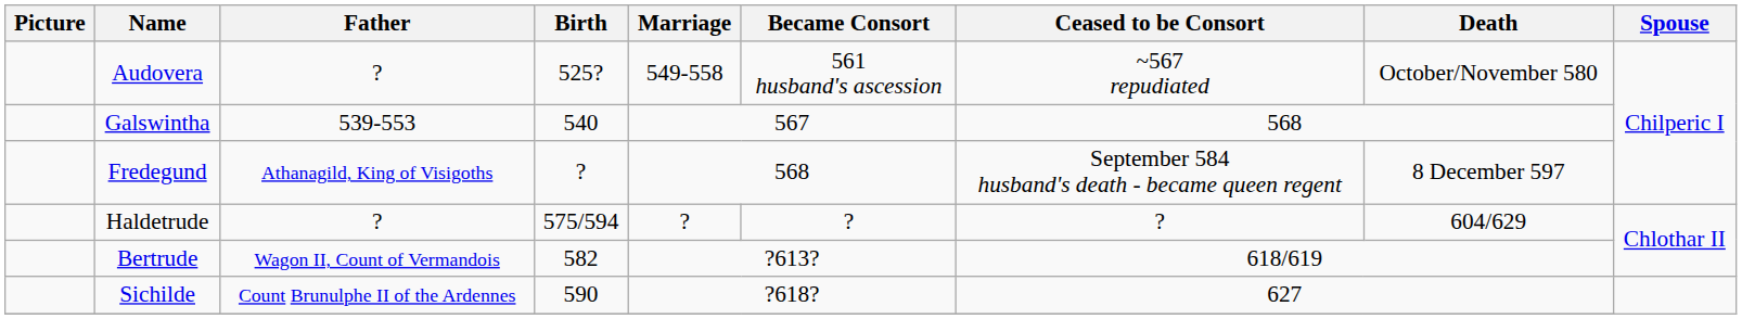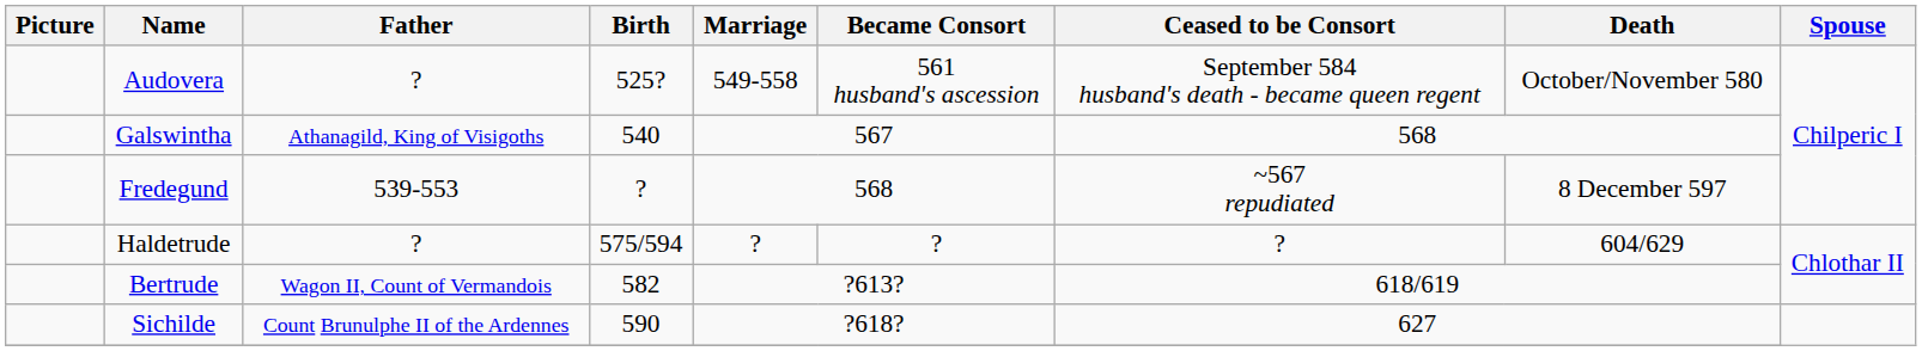 <table width=95% class="wikitable">
 <tr>
 <th>Picture</th>
 <th>Name</th>
 <th>Father</th>
 <th>Birth</th>
 <th>Marriage</th>
 <th>Became Consort</th>
 <th>Ceased to be Consort</th>
 <th>Death</th>
 <th><a href='#'>Spouse</a></th>
 </tr>
 <tr>
 <td align="center"></td>
 <td align="center"><a href='#'>Audovera</a></td>
 <td align="center">?</td>
 <td align="center">525?</td>
 <td align="center">549-558</td>
 <td align="center">561<br><em>husband's ascession</em></td>
-<td align="center">~567<br><em>repudiated</em></td>
+<td align="center">September 584<br><em>husband's death - became queen regent</em></td>
 <td align="center">October/November 580</td>
 <td align="center" rowspan="3"><a href='#'>Chilperic I</a></td>
 </tr>
 <tr>
 <td align="center"></td>
 <td align="center"><a href='#'>Galswintha</a></td>
-<td align="center">539-553</td>
+<td align="center"><small><a href='#'>Athanagild, King of Visigoths</a></small></td>
 <td align="center">540</td>
 <td align="center" colspan="2">567</td>
 <td align="center" colspan="2">568</td>
 </tr>
 <tr>
 <td align="center"></td>
 <td align="center"><a href='#'>Fredegund</a></td>
-<td align="center"><small><a href='#'>Athanagild, King of Visigoths</a></small></td>
+<td align="center">539-553</td>
 <td align="center">?</td>
 <td align="center" colspan="2">568</td>
-<td align="center">September 584<br><em>husband's death - became queen regent</em></td>
+<td align="center">~567<br><em>repudiated</em></td>
 <td align="center">8 December 597</td>
 </tr>
 <tr>
 <td align="center"></td>
 <td align="center">Haldetrude</td>
 <td align="center">?</td>
 <td align="center">575/594</td>
 <td align="center">?</td>
 <td align="center">?</td>
 <td align="center">?</td>
 <td align="center">604/629</td>
 <td align="center" rowspan="2"><a href='#'>Chlothar II</a></td>
 </tr>
 <tr>
 <td align="center"></td>
 <td align="center"><a href='#'>Bertrude</a></td>
 <td align="center"><small><a href='#'>Wagon II, Count of Vermandois</a></small></td>
 <td align="center">582</td>
 <td align="center" colspan="2">?613?</td>
 <td align="center" colspan="2">618/619</td>
 </tr>
 <tr>
 <td align="center"></td>
 <td align="center"><a href='#'>Sichilde</a></td>
 <td align="center"><small><a href='#'>Count</a> <a href='#'>Brunulphe II of the Ardennes</a></small></td>
 <td align="center">590</td>
 <td align="center" colspan="2">?618?</td>
 <td align="center" colspan="2">627</td>
 </tr>
 <tr>
 </tr>
 </table>
